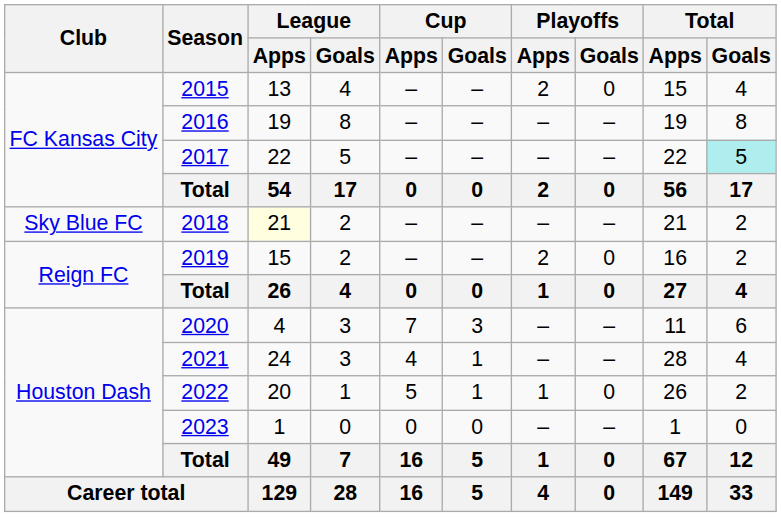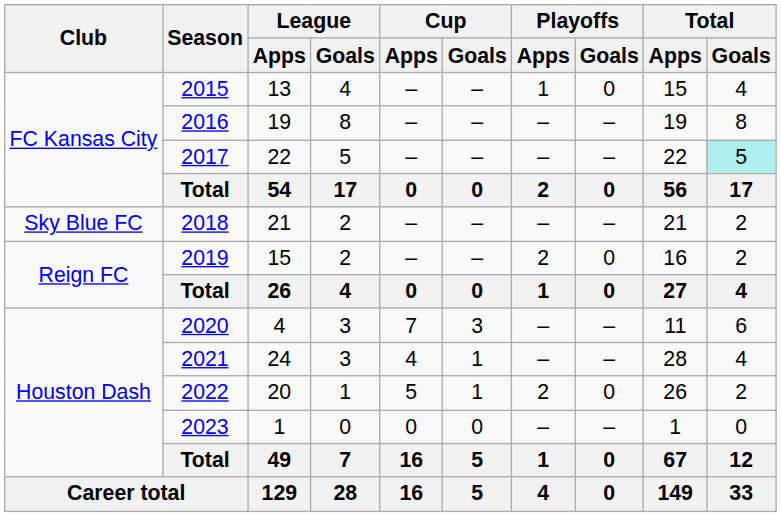 <table class="wikitable" style="text-align: center;">
 <tr>
 <th rowspan="2">Club</th>
 <th rowspan="2">Season</th>
 <th colspan="2">League</th>
 <th colspan="2">Cup</th>
 <th colspan="2">Playoffs</th>
 <th colspan="2">Total</th>
 </tr>
 <tr>
 <th>Apps</th>
 <th>Goals</th>
 <th>Apps</th>
 <th>Goals</th>
 <th>Apps</th>
 <th>Goals</th>
 <th>Apps</th>
 <th>Goals</th>
 </tr>
 <tr>
 <td rowspan="4"><a href='#'>FC Kansas City</a></td>
 <td><a href='#'>2015</a></td>
 <td>13</td>
 <td>4</td>
 <td>–</td>
 <td>–</td>
-<td>2</td>
+<td>1</td>
 <td>0</td>
 <td>15</td>
 <td>4</td>
 </tr>
 <tr>
 <td><a href='#'>2016</a></td>
 <td>19</td>
 <td>8</td>
 <td>–</td>
 <td>–</td>
 <td>–</td>
 <td>–</td>
 <td>19</td>
 <td>8</td>
 </tr>
 <tr>
 <td><a href='#'>2017</a></td>
 <td>22</td>
 <td>5</td>
 <td>–</td>
 <td>–</td>
 <td>–</td>
 <td>–</td>
 <td>22</td>
 <td style="background: paleturquoise;">5</td>
 </tr>
 <tr>
 <th>Total</th>
 <th>54</th>
 <th>17</th>
 <th>0</th>
 <th>0</th>
 <th>2</th>
 <th>0</th>
 <th>56</th>
 <th>17</th>
 </tr>
 <tr>
 <td><a href='#'>Sky Blue FC</a></td>
 <td><a href='#'>2018</a></td>
-<td style="background: lightyellow;">21</td>
+<td>21</td>
 <td>2</td>
 <td>–</td>
 <td>–</td>
 <td>–</td>
 <td>–</td>
 <td>21</td>
 <td>2</td>
 </tr>
 <tr>
 <td rowspan=2><a href='#'>Reign FC</a></td>
 <td><a href='#'>2019</a></td>
 <td>15</td>
 <td>2</td>
 <td>–</td>
 <td>–</td>
 <td>2</td>
 <td>0</td>
 <td>16</td>
 <td>2</td>
 </tr>
 <tr>
 <th>Total</th>
 <th>26</th>
 <th>4</th>
 <th>0</th>
 <th>0</th>
 <th>1</th>
 <th>0</th>
 <th>27</th>
 <th>4</th>
 </tr>
 <tr>
 <td rowspan="5"><a href='#'>Houston Dash</a></td>
 <td><a href='#'>2020</a></td>
 <td>4</td>
 <td>3</td>
 <td>7</td>
 <td>3</td>
 <td>–</td>
 <td>–</td>
 <td>11</td>
 <td>6</td>
 </tr>
 <tr>
 <td><a href='#'>2021</a></td>
 <td>24</td>
 <td>3</td>
 <td>4</td>
 <td>1</td>
 <td>–</td>
 <td>–</td>
 <td>28</td>
 <td>4</td>
 </tr>
 <tr>
 <td><a href='#'>2022</a></td>
 <td>20</td>
 <td>1</td>
 <td>5</td>
 <td>1</td>
-<td>1</td>
+<td>2</td>
 <td>0</td>
 <td>26</td>
 <td>2</td>
 </tr>
 <tr>
 <td><a href='#'>2023</a></td>
 <td>1</td>
 <td>0</td>
 <td>0</td>
 <td>0</td>
 <td>–</td>
 <td>–</td>
 <td>1</td>
 <td>0</td>
 </tr>
 <tr>
 <th>Total</th>
 <th>49</th>
 <th>7</th>
 <th>16</th>
 <th>5</th>
 <th>1</th>
 <th>0</th>
 <th>67</th>
 <th>12</th>
 </tr>
 <tr>
 <th colspan="2">Career total</th>
 <th>129</th>
 <th>28</th>
 <th>16</th>
 <th>5</th>
 <th>4</th>
 <th>0</th>
 <th>149</th>
 <th>33</th>
 </tr>
 </table>
